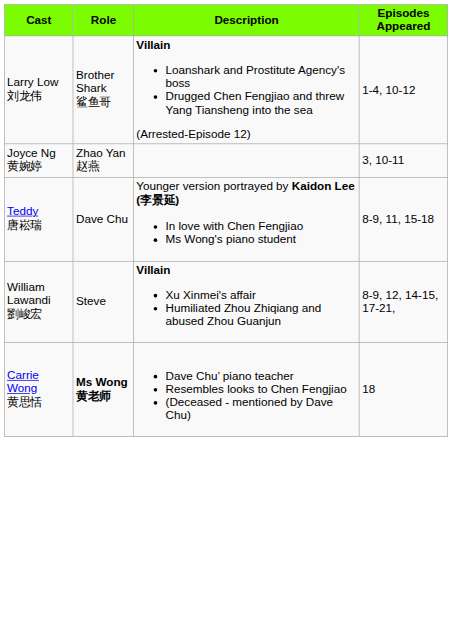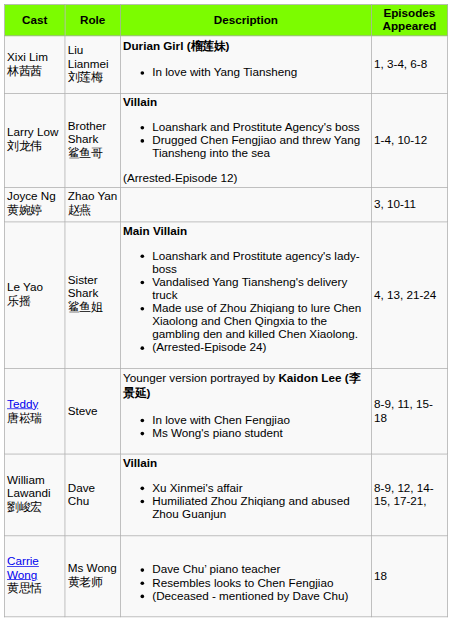 <table class="wikitable">
 <tr>
 <th style="background:LawnGreen; color:black">Cast</th>
 <th style="background:LawnGreen; color:black">Role</th>
 <th style="background:LawnGreen; color:black">Description</th>
 <th style="background:LawnGreen; color:black">Episodes Appeared</th>
+</tr>
+<tr>
+<td>Xixi Lim<br> 林茜茜</td>
+<td>Liu Lianmei <br> 刘莲梅</td>
+<td><strong>Durian Girl (榴莲妹)</strong><br><ul><li>In love with Yang Tiansheng</li></ul></td>
+<td>1, 3-4, 6-8</td>
 </tr>
 <tr>
 <td>Larry Low <br> 刘龙伟</td>
 <td>Brother Shark <br> 鲨鱼哥</td>
 <td><strong>Villain</strong><br><ul><li>Loanshark and Prostitute Agency's boss</li><li>Drugged Chen Fengjiao and threw Yang Tiansheng into the sea</li></ul>(Arrested-Episode 12)</td>
 <td>1-4, 10-12</td>
 </tr>
 <tr>
 <td>Joyce Ng <br> 黄婉婷</td>
 <td>Zhao Yan <br> 赵燕</td>
 <td></td>
 <td>3, 10-11</td>
 </tr>
 <tr>
+<td>Le Yao <br> 乐摇</td>
+<td>Sister Shark <br> 鲨鱼姐</td>
+<td><strong>Main Villain</strong><br><ul><li>Loanshark and Prostitute agency's lady-boss</li><li>Vandalised Yang Tiansheng's delivery truck</li><li>Made use of Zhou Zhiqiang to lure Chen Xiaolong and Chen Qingxia to the gambling den and killed Chen Xiaolong.</li><li>(Arrested-Episode 24)</li></ul></td>
+<td>4, 13, 21-24</td>
+</tr>
+<tr>
 <td><a href='#'>Teddy</a> <br> 唐崧瑞</td>
-<td>Dave Chu</td>
+<td>Steve</td>
 <td>Younger version portrayed by <strong>Kaidon Lee (李景延)</strong><br><ul><li>In love with Chen Fengjiao</li><li>Ms Wong's piano student</li></ul></td>
 <td>8-9, 11, 15-18</td>
 </tr>
 <tr>
 <td>William Lawandi <br> 劉峻宏</td>
-<td>Steve</td>
+<td>Dave Chu</td>
 <td><strong>Villain</strong><br><ul><li>Xu Xinmei's affair</li><li>Humiliated Zhou Zhiqiang and abused Zhou Guanjun</li></ul></td>
 <td>8-9, 12, 14-15, 17-21,</td>
 </tr>
 <tr>
 <td><a href='#'>Carrie Wong</a> <br> 黄思恬</td>
-<td><strong>Ms Wong <br> 黄老师</strong></td>
+<td>Ms Wong <br> 黄老师</td>
 <td><br><ul><li>Dave Chu’ piano teacher</li><li>Resembles looks to Chen Fengjiao</li><li>(Deceased - mentioned by Dave Chu)</li></ul></td>
 <td>18</td>
 </tr>
 </table>
